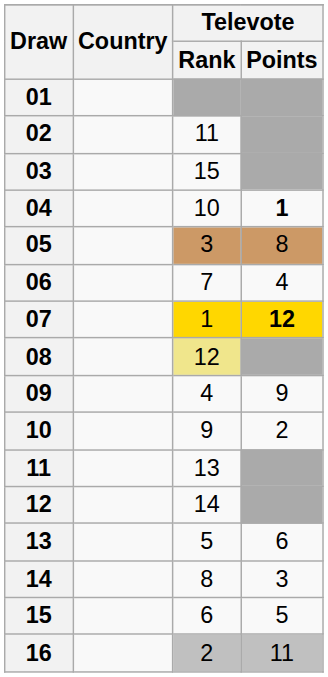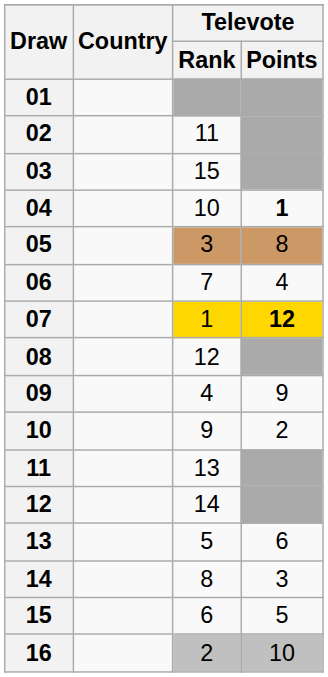 <table class="sortable wikitable collapsible plainrowheaders" style="text-align:center;">
 <tr>
 </tr>
 <tr>
 <th scope="col" rowspan="2">Draw</th>
 <th scope="col" rowspan="2">Country</th>
 <th scope="col" colspan="2">Televote</th>
 </tr>
 <tr>
 <th scope="col">Rank</th>
 <th scope="col">Points</th>
 </tr>
 <tr class=sortbottom>
 <th scope="row" style="text-align:center;">01</th>
 <td style="text-align:left;"></td>
 <td style="background:#AAAAAA;"></td>
 <td style="background:#AAAAAA;"></td>
 </tr>
 <tr>
 <th scope="row" style="text-align:center;">02</th>
 <td style="text-align:left;"></td>
 <td>11</td>
 <td style="background:#AAAAAA;"></td>
 </tr>
 <tr>
 <th scope="row" style="text-align:center;">03</th>
 <td style="text-align:left;"></td>
 <td>15</td>
 <td style="background:#AAAAAA;"></td>
 </tr>
 <tr>
 <th scope="row" style="text-align:center;">04</th>
 <td style="text-align:left;"></td>
 <td>10</td>
 <td><strong>1</strong></td>
 </tr>
 <tr>
 <th scope="row" style="text-align:center;">05</th>
 <td style="text-align:left;"></td>
 <td style="background:#CC9966;">3</td>
 <td style="background:#CC9966;">8</td>
 </tr>
 <tr>
 <th scope="row" style="text-align:center;">06</th>
 <td style="text-align:left;"></td>
 <td>7</td>
 <td>4</td>
 </tr>
 <tr>
 <th scope="row" style="text-align:center;">07</th>
 <td style="text-align:left;"></td>
 <td style="background:gold;">1</td>
 <td style="background:gold;"><strong>12</strong></td>
 </tr>
 <tr>
 <th scope="row" style="text-align:center;">08</th>
 <td style="text-align:left;"></td>
-<td style="background: khaki;">12</td>
+<td>12</td>
 <td style="background:#AAAAAA;"></td>
 </tr>
 <tr>
 <th scope="row" style="text-align:center;">09</th>
 <td style="text-align:left;"></td>
 <td>4</td>
 <td>9</td>
 </tr>
 <tr>
 <th scope="row" style="text-align:center;">10</th>
 <td style="text-align:left;"></td>
 <td>9</td>
 <td>2</td>
 </tr>
 <tr>
 <th scope="row" style="text-align:center;">11</th>
 <td style="text-align:left;"></td>
 <td>13</td>
 <td style="background:#AAAAAA;"></td>
 </tr>
 <tr>
 <th scope="row" style="text-align:center;">12</th>
 <td style="text-align:left;"></td>
 <td>14</td>
 <td style="background:#AAAAAA;"></td>
 </tr>
 <tr>
 <th scope="row" style="text-align:center;">13</th>
 <td style="text-align:left;"></td>
 <td>5</td>
 <td>6</td>
 </tr>
 <tr>
 <th scope="row" style="text-align:center;">14</th>
 <td style="text-align:left;"></td>
 <td>8</td>
 <td>3</td>
 </tr>
 <tr>
 <th scope="row" style="text-align:center;">15</th>
 <td style="text-align:left;"></td>
 <td>6</td>
 <td>5</td>
 </tr>
 <tr>
 <th scope="row" style="text-align:center;">16</th>
 <td style="text-align:left;"></td>
 <td style="background:silver;">2</td>
-<td style="background:silver;">11</td>
+<td style="background:silver;">10</td>
 </tr>
 </table>
